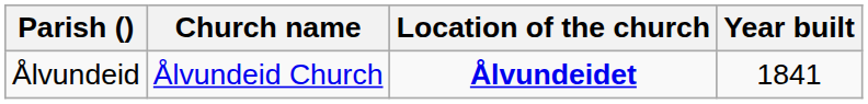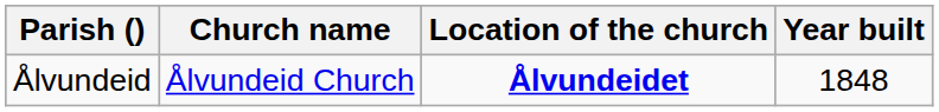 <table class="wikitable" style="text-align:center">
 <tr>
 <th>Parish ()</th>
 <th>Church name</th>
 <th>Location of the church</th>
 <th>Year built</th>
 </tr>
 <tr>
 <td rowspan="1">Ålvundeid</td>
 <td><a href='#'>Ålvundeid Church</a></td>
 <td><strong><a href='#'>Ålvundeidet</a></strong></td>
-<td>1841</td>
+<td>1848</td>
 </tr>
 </table>
